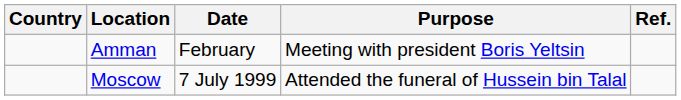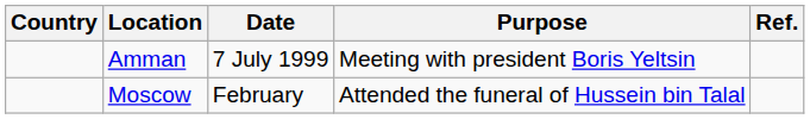 <table class="wikitable">
 <tr>
 <th>Country</th>
 <th>Location</th>
 <th>Date</th>
 <th>Purpose</th>
 <th>Ref.</th>
 </tr>
 <tr>
 <td></td>
 <td><a href='#'>Amman</a></td>
-<td>February</td>
+<td>7 July 1999</td>
 <td>Meeting with president <a href='#'>Boris Yeltsin</a></td>
 <td></td>
 </tr>
 <tr>
 <td></td>
 <td><a href='#'>Moscow</a></td>
-<td>7 July 1999</td>
+<td>February</td>
 <td>Attended the funeral of <a href='#'>Hussein bin Talal</a></td>
 <td></td>
 </tr>
 </table>
